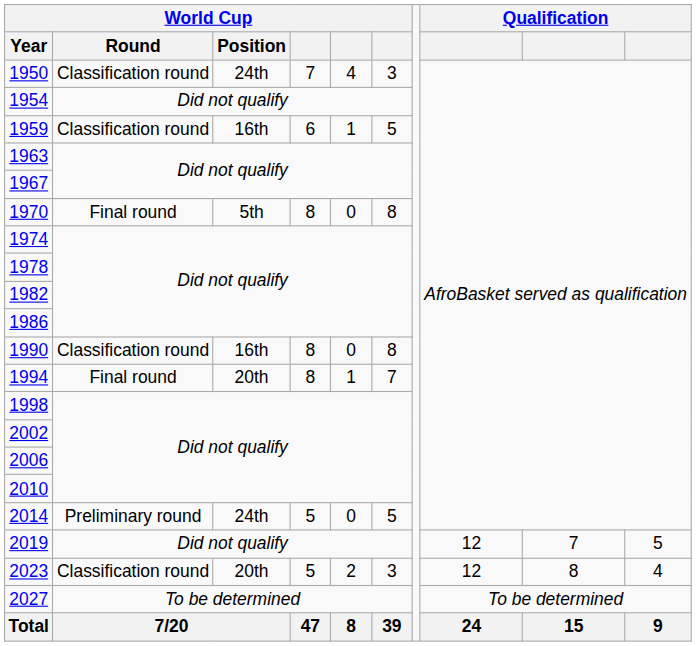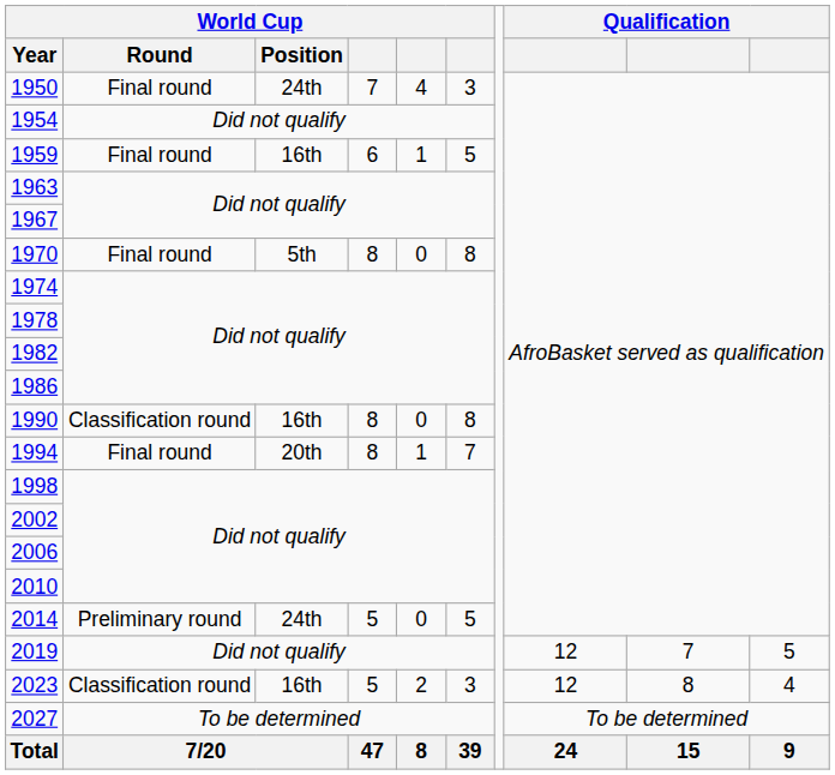 <table class="wikitable" style="text-align:center;">
 <tr>
 <th colspan="6"><a href='#'>World Cup</a></th>
 <td rowspan="23"></td>
 <th colspan="3"><a href='#'>Qualification</a></th>
 </tr>
 <tr>
 <th>Year</th>
 <th>Round</th>
 <th>Position</th>
 <th width="30"></th>
 <th width="30"></th>
 <th width="30"></th>
 <th></th>
 <th></th>
 <th></th>
 </tr>
 <tr>
 <td> <a href='#'>1950</a></td>
-<td>Classification round</td>
+<td>Final round</td>
 <td>24th</td>
 <td>7</td>
 <td>4</td>
 <td>3</td>
 <td colspan="3" rowspan="17"><em>AfroBasket served as qualification</em></td>
 </tr>
 <tr>
 <td> <a href='#'>1954</a></td>
 <td colspan="5"><em>Did not qualify</em></td>
 </tr>
 <tr>
 <td> <a href='#'>1959</a></td>
-<td>Classification round</td>
+<td>Final round</td>
 <td>16th</td>
 <td>6</td>
 <td>1</td>
 <td>5</td>
 </tr>
 <tr>
 <td> <a href='#'>1963</a></td>
 <td colspan="5" rowspan="2"><em>Did not qualify</em></td>
 </tr>
 <tr>
 <td> <a href='#'>1967</a></td>
 </tr>
 <tr>
 <td> <a href='#'>1970</a></td>
 <td>Final round</td>
 <td>5th</td>
 <td>8</td>
 <td>0</td>
 <td>8</td>
 </tr>
 <tr>
 <td> <a href='#'>1974</a></td>
 <td colspan="5" rowspan="4"><em>Did not qualify</em></td>
 </tr>
 <tr>
 <td> <a href='#'>1978</a></td>
 </tr>
 <tr>
 <td> <a href='#'>1982</a></td>
 </tr>
 <tr>
 <td> <a href='#'>1986</a></td>
 </tr>
 <tr>
 <td> <a href='#'>1990</a></td>
 <td>Classification round</td>
 <td>16th</td>
 <td>8</td>
 <td>0</td>
 <td>8</td>
 </tr>
 <tr>
 <td> <a href='#'>1994</a></td>
 <td>Final round</td>
 <td>20th</td>
 <td>8</td>
 <td>1</td>
 <td>7</td>
 </tr>
 <tr>
 <td> <a href='#'>1998</a></td>
 <td colspan="5" rowspan="4"><em>Did not qualify</em></td>
 </tr>
 <tr>
 <td> <a href='#'>2002</a></td>
 </tr>
 <tr>
 <td> <a href='#'>2006</a></td>
 </tr>
 <tr>
 <td> <a href='#'>2010</a></td>
 </tr>
 <tr>
 <td> <a href='#'>2014</a></td>
 <td>Preliminary round</td>
 <td>24th</td>
 <td>5</td>
 <td>0</td>
 <td>5</td>
 </tr>
 <tr>
 <td> <a href='#'>2019</a></td>
 <td colspan="5"><em>Did not qualify</em></td>
 <td>12</td>
 <td>7</td>
 <td>5</td>
 </tr>
 <tr>
 <td> <a href='#'>2023</a></td>
 <td>Classification round</td>
-<td>20th</td>
+<td>16th</td>
 <td>5</td>
 <td>2</td>
 <td>3</td>
 <td>12</td>
 <td>8</td>
 <td>4</td>
 </tr>
 <tr>
 <td> <a href='#'>2027</a></td>
 <td colspan="5"><em>To be determined</em></td>
 <td colspan="5"><em>To be determined</em></td>
 </tr>
 <tr>
 <th>Total</th>
 <th colspan="2">7/20</th>
 <th>47</th>
 <th>8</th>
 <th>39</th>
 <th>24</th>
 <th>15</th>
 <th>9</th>
 </tr>
 </table>
